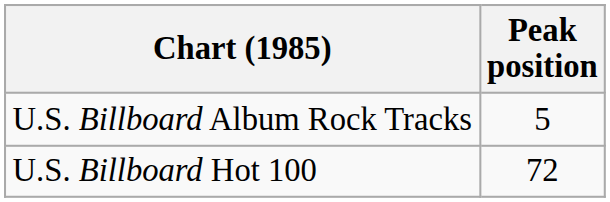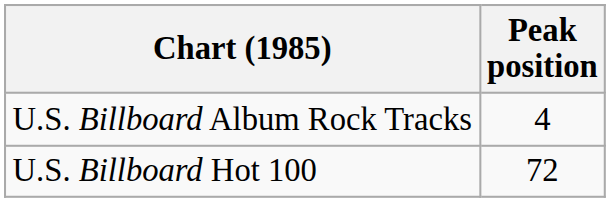 <table class="wikitable">
 <tr>
 <th>Chart (1985)</th>
 <th>Peak<br>position</th>
 </tr>
 <tr>
 <td>U.S. <em>Billboard</em> Album Rock Tracks</td>
-<td align="center">5</td>
+<td align="center">4</td>
 </tr>
 <tr>
 <td>U.S. <em>Billboard</em> Hot 100</td>
 <td align="center">72</td>
 </tr>
 </table>
